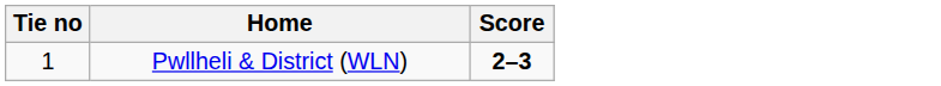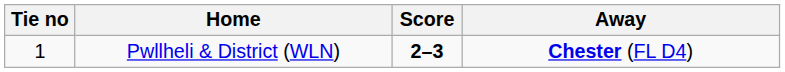 <table class="wikitable" style="text-align:center">
 <tr>
 <th width=50>Tie no</th>
 <th width=250>Home</th>
 <th width=50>Score</th>
+<th width=250>Away</th>
 </tr>
 <tr>
 <td>1</td>
 <td><a href='#'>Pwllheli & District</a> (<a href='#'>WLN</a>)</td>
 <td><strong>2–3</strong></td>
+<td><strong><a href='#'>Chester</a></strong> (<a href='#'>FL D4</a>)</td>
 </tr>
 </table>
